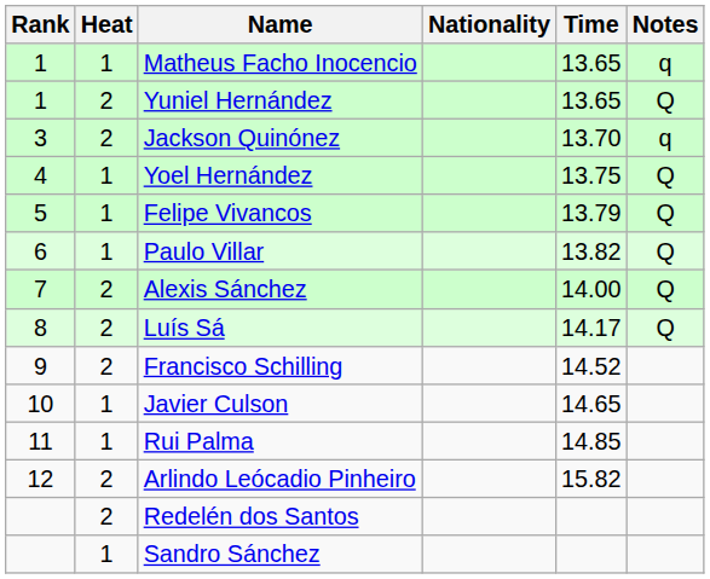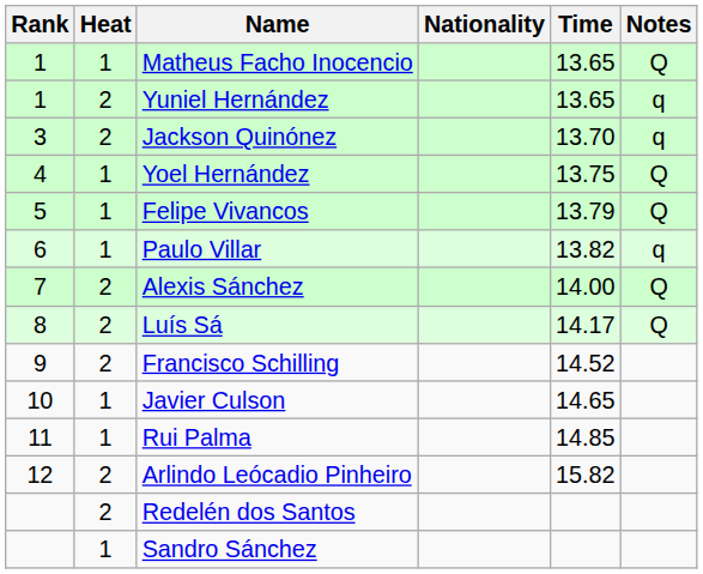 <table class="wikitable sortable" style="text-align:center;font-size:95%">
 <tr>
 <th>Rank</th>
 <th>Heat</th>
 <th>Name</th>
 <th>Nationality</th>
 <th>Time</th>
 <th>Notes</th>
 </tr>
 <tr bgcolor=ccffcc>
 <td>1</td>
 <td>1</td>
 <td align=left><a href='#'>Matheus Facho Inocencio</a></td>
 <td align=left></td>
 <td>13.65</td>
-<td>q</td>
+<td>Q</td>
 </tr>
 <tr bgcolor=ccffcc>
 <td>1</td>
 <td>2</td>
 <td align=left><a href='#'>Yuniel Hernández</a></td>
 <td align=left></td>
 <td>13.65</td>
-<td>Q</td>
+<td>q</td>
 </tr>
 <tr bgcolor=ccffcc>
 <td>3</td>
 <td>2</td>
 <td align=left><a href='#'>Jackson Quinónez</a></td>
 <td align=left></td>
 <td>13.70</td>
 <td>q</td>
 </tr>
 <tr bgcolor=ccffcc>
 <td>4</td>
 <td>1</td>
 <td align=left><a href='#'>Yoel Hernández</a></td>
 <td align=left></td>
 <td>13.75</td>
 <td>Q</td>
 </tr>
 <tr bgcolor=ccffcc>
 <td>5</td>
 <td>1</td>
 <td align=left><a href='#'>Felipe Vivancos</a></td>
 <td align=left></td>
 <td>13.79</td>
 <td>Q</td>
 </tr>
 <tr bgcolor=ddffdd>
 <td>6</td>
 <td>1</td>
 <td align=left><a href='#'>Paulo Villar</a></td>
 <td align=left></td>
 <td>13.82</td>
-<td>Q</td>
+<td>q</td>
 </tr>
 <tr bgcolor=ccffcc>
 <td>7</td>
 <td>2</td>
 <td align=left><a href='#'>Alexis Sánchez</a></td>
 <td align=left></td>
 <td>14.00</td>
 <td>Q</td>
 </tr>
 <tr bgcolor=ddffdd>
 <td>8</td>
 <td>2</td>
 <td align=left><a href='#'>Luís Sá</a></td>
 <td align=left></td>
 <td>14.17</td>
 <td>Q</td>
 </tr>
 <tr>
 <td>9</td>
 <td>2</td>
 <td align=left><a href='#'>Francisco Schilling</a></td>
 <td align=left></td>
 <td>14.52</td>
 <td></td>
 </tr>
 <tr>
 <td>10</td>
 <td>1</td>
 <td align=left><a href='#'>Javier Culson</a></td>
 <td align=left></td>
 <td>14.65</td>
 <td></td>
 </tr>
 <tr>
 <td>11</td>
 <td>1</td>
 <td align=left><a href='#'>Rui Palma</a></td>
 <td align=left></td>
 <td>14.85</td>
 <td></td>
 </tr>
 <tr>
 <td>12</td>
 <td>2</td>
 <td align=left><a href='#'>Arlindo Leócadio Pinheiro</a></td>
 <td align=left></td>
 <td>15.82</td>
 <td></td>
 </tr>
 <tr>
 <td></td>
 <td>2</td>
 <td align=left><a href='#'>Redelén dos Santos</a></td>
 <td align=left></td>
 <td></td>
 <td></td>
 </tr>
 <tr>
 <td></td>
 <td>1</td>
 <td align=left><a href='#'>Sandro Sánchez</a></td>
 <td align=left></td>
 <td></td>
 <td></td>
 </tr>
 </table>
